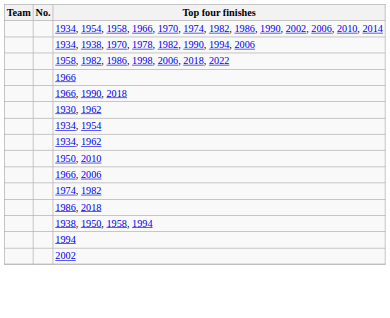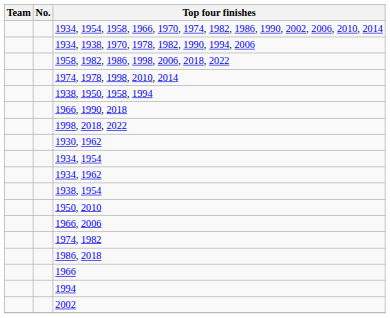 <table class="wikitable" style="text-align: left;">
 <tr>
 <th>Team</th>
 <th width=4>No.</th>
 <th>Top four finishes</th>
 </tr>
 <tr>
 <td></td>
 <td></td>
 <td><a href='#'>1934</a>, <a href='#'>1954</a>, <a href='#'>1958</a>, <a href='#'>1966</a>, <a href='#'>1970</a>, <a href='#'>1974</a>, <a href='#'>1982</a>, <a href='#'>1986</a>, <a href='#'>1990</a>, <a href='#'>2002</a>, <a href='#'>2006</a>, <a href='#'>2010</a>, <a href='#'>2014</a></td>
 </tr>
 <tr>
 <td></td>
 <td></td>
 <td><a href='#'>1934</a>, <a href='#'>1938</a>, <a href='#'>1970</a>, <a href='#'>1978</a>, <a href='#'>1982</a>, <a href='#'>1990</a>, <a href='#'>1994</a>, <a href='#'>2006</a></td>
 </tr>
 <tr>
 <td></td>
 <td></td>
 <td><a href='#'>1958</a>, <a href='#'>1982</a>, <a href='#'>1986</a>, <a href='#'>1998</a>, <a href='#'>2006</a>, <a href='#'>2018</a>, <a href='#'>2022</a></td>
 </tr>
 <tr>
 <td></td>
 <td></td>
-<td><a href='#'>1966</a></td>
+<td><a href='#'>1974</a>, <a href='#'>1978</a>, <a href='#'>1998</a>, <a href='#'>2010</a>, <a href='#'>2014</a></td>
+</tr>
+<tr>
+<td></td>
+<td></td>
+<td><a href='#'>1938</a>, <a href='#'>1950</a>, <a href='#'>1958</a>, <a href='#'>1994</a></td>
 </tr>
 <tr>
 <td></td>
 <td></td>
 <td><a href='#'>1966</a>, <a href='#'>1990</a>, <a href='#'>2018</a></td>
+</tr>
+<tr>
+<td></td>
+<td></td>
+<td><a href='#'>1998</a>, <a href='#'>2018</a>, <a href='#'>2022</a></td>
 </tr>
 <tr>
 <td></td>
 <td></td>
 <td><a href='#'>1930</a>, <a href='#'>1962</a></td>
 </tr>
 <tr>
 <td></td>
 <td></td>
 <td><a href='#'>1934</a>, <a href='#'>1954</a></td>
 </tr>
 <tr>
 <td></td>
 <td></td>
 <td><a href='#'>1934</a>, <a href='#'>1962</a></td>
+</tr>
+<tr>
+<td></td>
+<td></td>
+<td><a href='#'>1938</a>, <a href='#'>1954</a></td>
 </tr>
 <tr>
 <td></td>
 <td></td>
 <td><a href='#'>1950</a>, <a href='#'>2010</a></td>
 </tr>
 <tr>
 <td></td>
 <td></td>
 <td><a href='#'>1966</a>, <a href='#'>2006</a></td>
 </tr>
 <tr>
 <td></td>
 <td></td>
 <td><a href='#'>1974</a>, <a href='#'>1982</a></td>
 </tr>
 <tr>
 <td></td>
 <td></td>
 <td><a href='#'>1986</a>, <a href='#'>2018</a></td>
 </tr>
 <tr>
 <td></td>
 <td></td>
-<td><a href='#'>1938</a>, <a href='#'>1950</a>, <a href='#'>1958</a>, <a href='#'>1994</a></td>
+<td><a href='#'>1966</a></td>
 </tr>
 <tr>
 <td></td>
 <td></td>
 <td><a href='#'>1994</a></td>
 </tr>
 <tr>
 <td></td>
 <td></td>
 <td><a href='#'>2002</a></td>
 </tr>
 <tr>
 </tr>
 </table>
